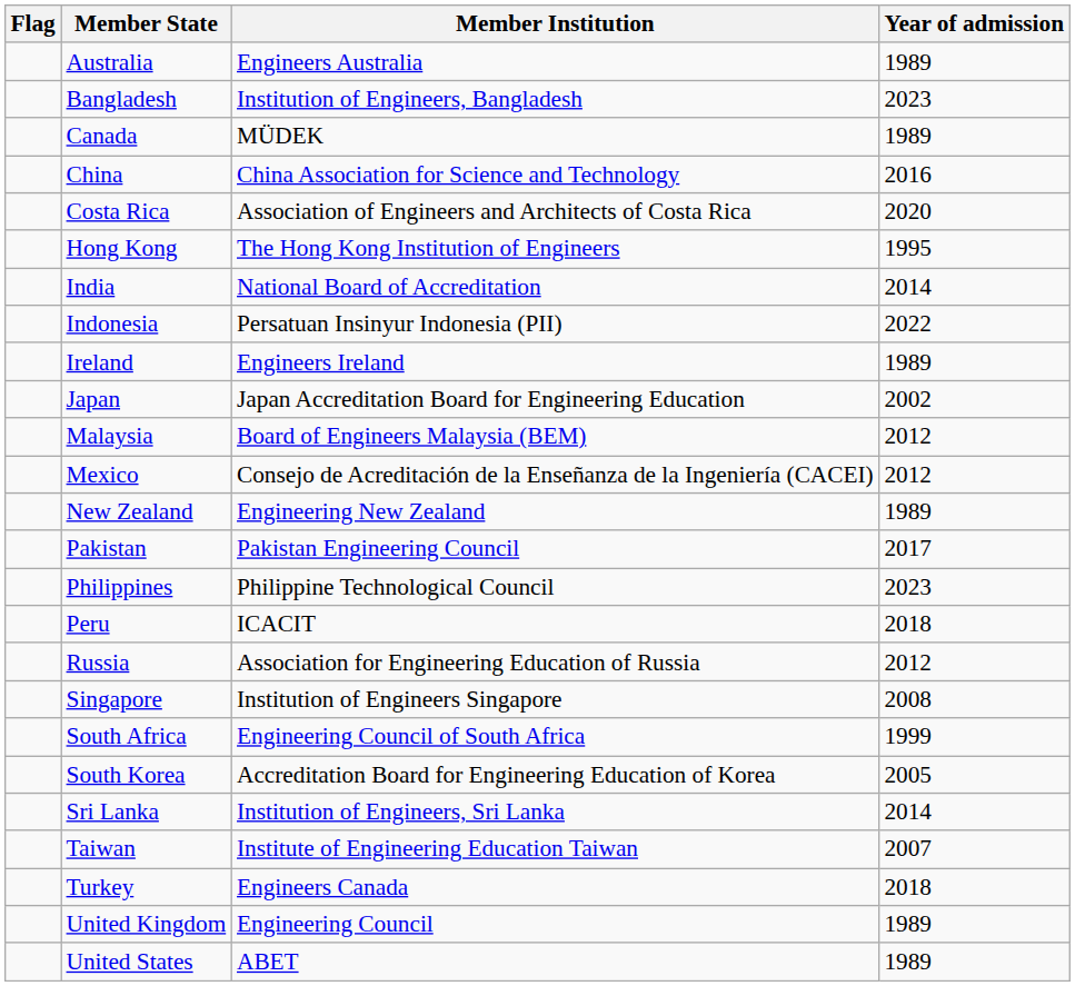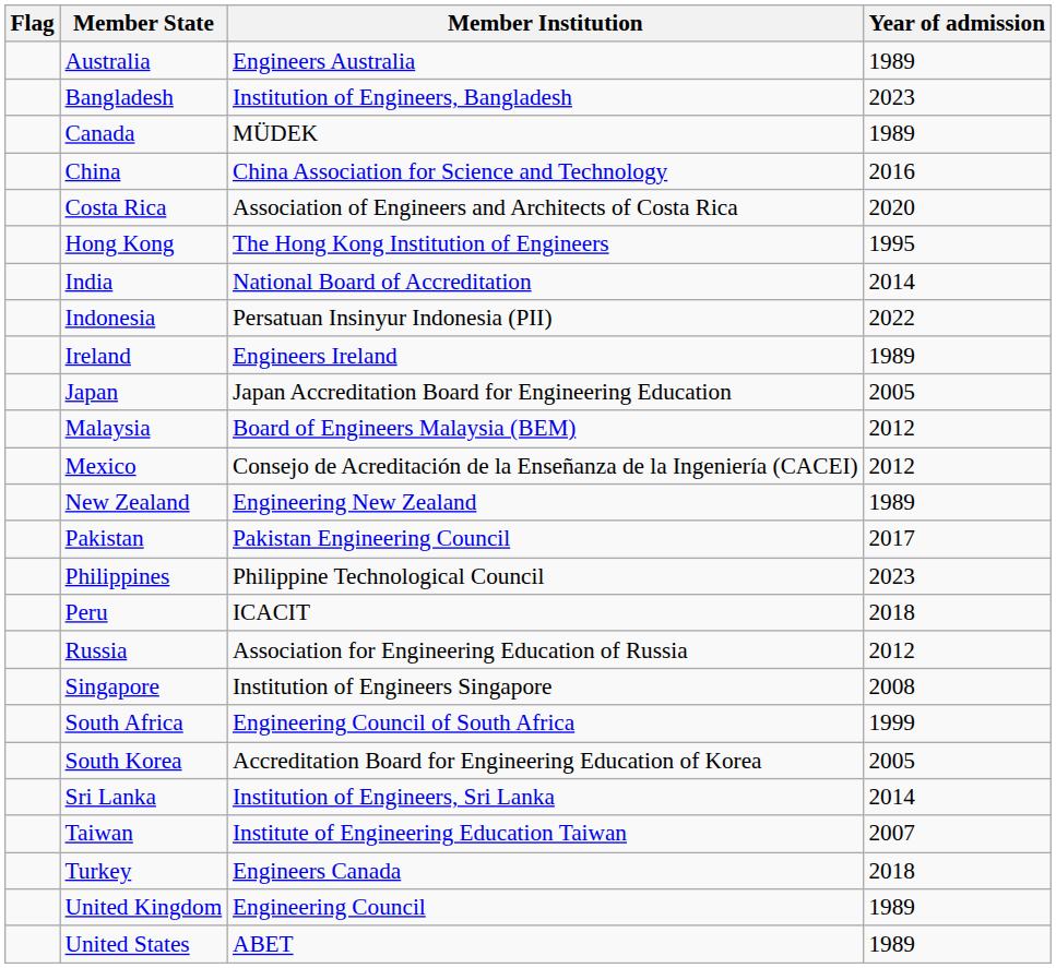 <table class="wikitable sortable">
 <tr>
 <th class="unsortable">Flag</th>
 <th>Member State</th>
 <th>Member Institution</th>
 <th>Year of admission</th>
 </tr>
 <tr>
 <td></td>
 <td><a href='#'>Australia</a></td>
 <td><a href='#'>Engineers Australia</a></td>
 <td>1989</td>
 </tr>
 <tr>
 <td></td>
 <td><a href='#'>Bangladesh</a></td>
 <td><a href='#'>Institution of Engineers, Bangladesh</a></td>
 <td>2023</td>
 </tr>
 <tr>
 <td></td>
 <td><a href='#'>Canada</a></td>
 <td>MÜDEK</td>
 <td>1989</td>
 </tr>
 <tr>
 <td></td>
 <td><a href='#'>China</a></td>
 <td><a href='#'>China Association for Science and Technology</a></td>
 <td>2016</td>
 </tr>
 <tr>
 <td></td>
 <td><a href='#'>Costa Rica</a></td>
 <td>Association of Engineers and Architects of Costa Rica</td>
 <td>2020</td>
 </tr>
 <tr>
 <td></td>
 <td><a href='#'>Hong Kong</a></td>
 <td><a href='#'>The Hong Kong Institution of Engineers</a></td>
 <td>1995</td>
 </tr>
 <tr>
 <td></td>
 <td><a href='#'>India</a></td>
 <td><a href='#'>National Board of Accreditation</a></td>
 <td>2014</td>
 </tr>
 <tr>
 <td></td>
 <td><a href='#'>Indonesia</a></td>
 <td>Persatuan Insinyur Indonesia (PII)</td>
 <td>2022</td>
 </tr>
 <tr>
 <td></td>
 <td><a href='#'>Ireland</a></td>
 <td><a href='#'>Engineers Ireland</a></td>
 <td>1989</td>
 </tr>
 <tr>
 <td></td>
 <td><a href='#'>Japan</a></td>
 <td>Japan Accreditation Board for Engineering Education</td>
-<td>2002</td>
+<td>2005</td>
 </tr>
 <tr>
 <td></td>
 <td><a href='#'>Malaysia</a></td>
 <td><a href='#'>Board of Engineers Malaysia (BEM)</a></td>
 <td>2012</td>
 </tr>
 <tr>
 <td></td>
 <td><a href='#'>Mexico</a></td>
 <td>Consejo de Acreditación de la Enseñanza de la Ingeniería (CACEI)</td>
 <td>2012</td>
 </tr>
 <tr>
 <td></td>
 <td><a href='#'>New Zealand</a></td>
 <td><a href='#'>Engineering New Zealand</a></td>
 <td>1989</td>
 </tr>
 <tr>
 <td></td>
 <td><a href='#'>Pakistan</a></td>
 <td><a href='#'>Pakistan Engineering Council</a></td>
 <td>2017</td>
 </tr>
 <tr>
 <td></td>
 <td><a href='#'>Philippines</a></td>
 <td>Philippine Technological Council</td>
 <td>2023</td>
 </tr>
 <tr>
 <td></td>
 <td><a href='#'>Peru</a></td>
 <td>ICACIT</td>
 <td>2018</td>
 </tr>
 <tr>
 <td></td>
 <td><a href='#'>Russia</a></td>
 <td>Association for Engineering Education of Russia</td>
 <td>2012</td>
 </tr>
 <tr>
 <td></td>
 <td><a href='#'>Singapore</a></td>
 <td>Institution of Engineers Singapore</td>
 <td>2008</td>
 </tr>
 <tr>
 <td></td>
 <td><a href='#'>South Africa</a></td>
 <td><a href='#'>Engineering Council of South Africa</a></td>
 <td>1999</td>
 </tr>
 <tr>
 <td></td>
 <td><a href='#'>South Korea</a></td>
 <td>Accreditation Board for Engineering Education of Korea</td>
 <td>2005</td>
 </tr>
 <tr>
 <td></td>
 <td><a href='#'>Sri Lanka</a></td>
 <td><a href='#'>Institution of Engineers, Sri Lanka</a></td>
 <td>2014</td>
 </tr>
 <tr>
 <td></td>
 <td><a href='#'>Taiwan</a></td>
 <td><a href='#'>Institute of Engineering Education Taiwan</a></td>
 <td>2007</td>
 </tr>
 <tr>
 <td></td>
 <td><a href='#'>Turkey</a></td>
 <td><a href='#'>Engineers Canada</a></td>
 <td>2018</td>
 </tr>
 <tr>
 <td></td>
 <td><a href='#'>United Kingdom</a></td>
 <td><a href='#'>Engineering Council</a></td>
 <td>1989</td>
 </tr>
 <tr>
 <td></td>
 <td><a href='#'>United States</a></td>
 <td><a href='#'>ABET</a></td>
 <td>1989</td>
 </tr>
 </table>
